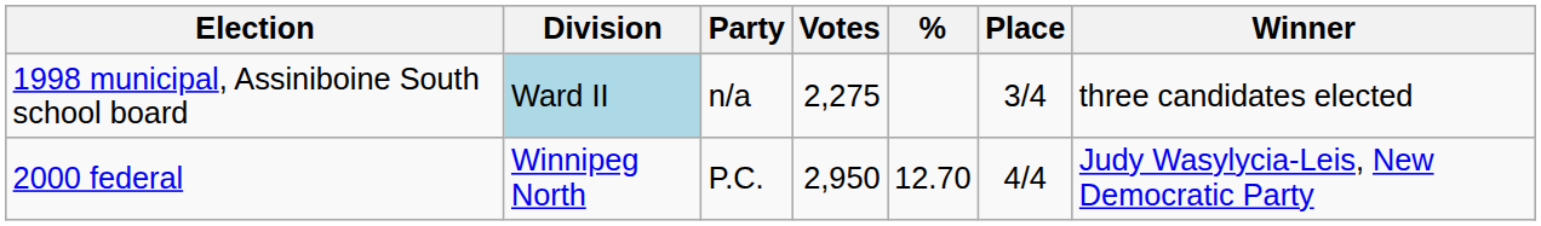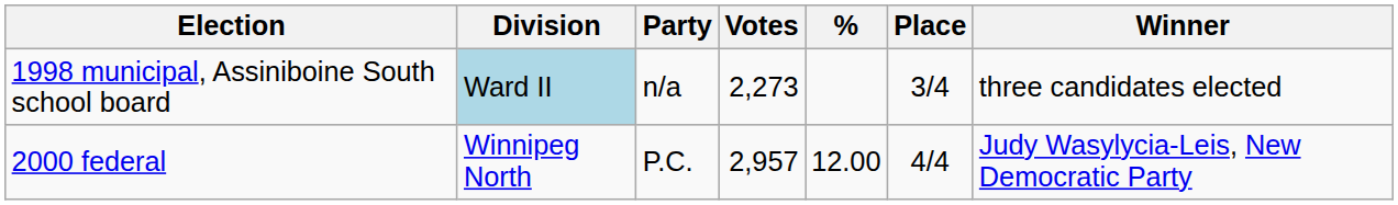 <table class="wikitable" width="800">
 <tr>
 <th align="left">Election</th>
 <th align="left">Division</th>
 <th align="left">Party</th>
 <th align="right">Votes</th>
 <th align="right">%</th>
 <th align="center">Place</th>
 <th align="center">Winner</th>
 </tr>
 <tr>
 <td align="left"><a href='#'>1998 municipal</a>, Assiniboine South school board</td>
 <td align="left" style="background: lightblue;">Ward II</td>
 <td align="left">n/a</td>
-<td align="right">2,275</td>
+<td align="right">2,273</td>
 <td align="right"></td>
 <td align="center">3/4</td>
 <td align="left">three candidates elected</td>
 </tr>
 <tr>
 <td align="left"><a href='#'>2000 federal</a></td>
 <td align="left"><a href='#'>Winnipeg North</a></td>
 <td align="left">P.C.</td>
-<td align="right">2,950</td>
-<td align="right">12.70</td>
+<td align="right">2,957</td>
+<td align="right">12.00</td>
 <td align="center">4/4</td>
 <td align="left"><a href='#'>Judy Wasylycia-Leis</a>, <a href='#'>New Democratic Party</a></td>
 </tr>
 </table>
